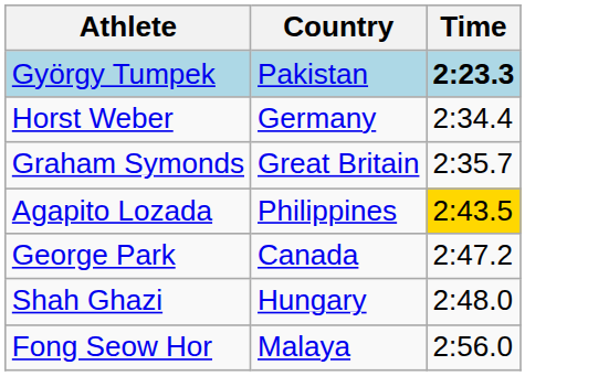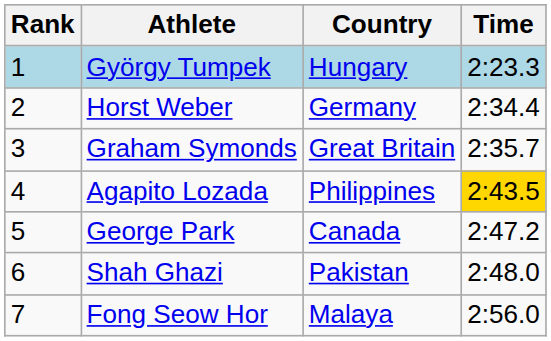 <table class="wikitable">
 <tr>
+<th>Rank</th>
 <th>Athlete</th>
 <th>Country</th>
 <th>Time</th>
 </tr>
 <tr bgcolor=lightblue>
+<td>1</td>
 <td><a href='#'>György Tumpek</a></td>
-<td><a href='#'>Pakistan</a></td>
-<td><strong>2:23.3</strong></td>
+<td><a href='#'>Hungary</a></td>
+<td>2:23.3</td>
 </tr>
 <tr>
+<td>2</td>
 <td><a href='#'>Horst Weber</a></td>
 <td><a href='#'>Germany</a></td>
 <td>2:34.4</td>
 </tr>
 <tr>
+<td>3</td>
 <td><a href='#'>Graham Symonds</a></td>
 <td><a href='#'>Great Britain</a></td>
 <td>2:35.7</td>
 </tr>
 <tr>
+<td>4</td>
 <td><a href='#'>Agapito Lozada</a></td>
 <td><a href='#'>Philippines</a></td>
 <td style="background: gold;">2:43.5</td>
 </tr>
 <tr>
+<td>5</td>
 <td><a href='#'>George Park</a></td>
 <td><a href='#'>Canada</a></td>
 <td>2:47.2</td>
 </tr>
 <tr>
+<td>6</td>
 <td><a href='#'>Shah Ghazi</a></td>
-<td><a href='#'>Hungary</a></td>
+<td><a href='#'>Pakistan</a></td>
 <td>2:48.0</td>
 </tr>
 <tr>
+<td>7</td>
 <td><a href='#'>Fong Seow Hor</a></td>
 <td><a href='#'>Malaya</a></td>
 <td>2:56.0</td>
 </tr>
 </table>
